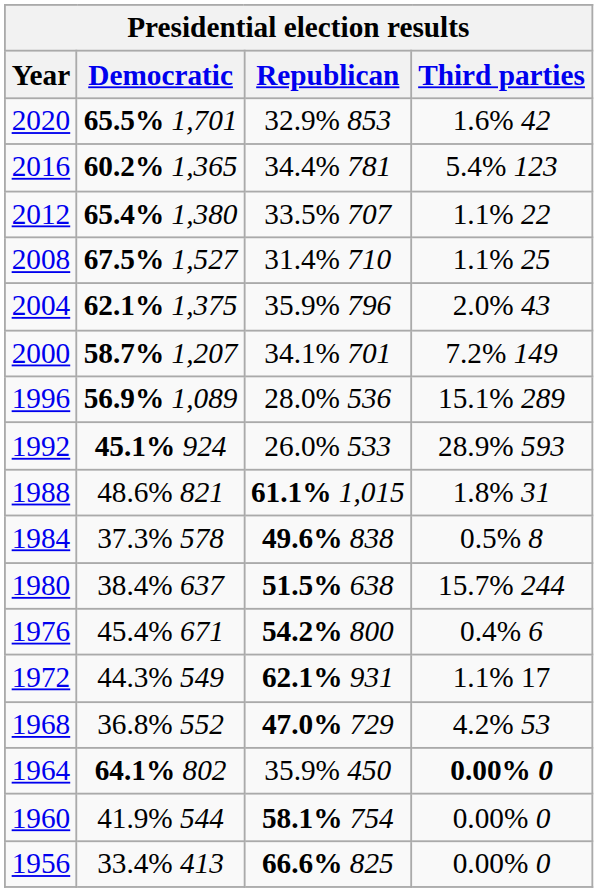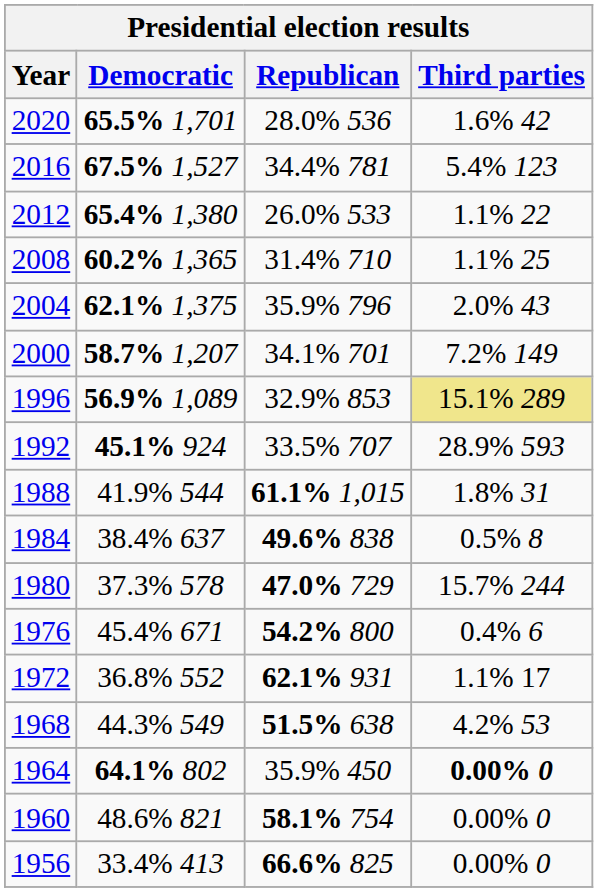 <table class="wikitable">
 <tr>
 <th colspan="4">Presidential election results</th>
 </tr>
 <tr>
 <th>Year</th>
 <th><a href='#'>Democratic</a></th>
 <th><a href='#'>Republican</a></th>
 <th><a href='#'>Third parties</a></th>
 </tr>
 <tr>
 <td align="center" ><a href='#'>2020</a></td>
 <td align="center" ><strong>65.5%</strong> <em>1,701</em></td>
-<td align="center" >32.9% <em>853</em></td>
+<td align="center" >28.0% <em>536</em></td>
 <td align="center" >1.6% <em>42</em></td>
 </tr>
 <tr>
 <td align="center" ><a href='#'>2016</a></td>
-<td align="center" ><strong>60.2%</strong> <em>1,365</em></td>
+<td align="center" ><strong>67.5%</strong> <em>1,527</em></td>
 <td align="center" >34.4% <em>781</em></td>
 <td align="center" >5.4% <em>123</em></td>
 </tr>
 <tr>
 <td align="center" ><a href='#'>2012</a></td>
 <td align="center" ><strong>65.4%</strong> <em>1,380</em></td>
-<td align="center" >33.5% <em>707</em></td>
+<td align="center" >26.0% <em>533</em></td>
 <td align="center" >1.1% <em>22</em></td>
 </tr>
 <tr>
 <td align="center" ><a href='#'>2008</a></td>
-<td align="center" ><strong>67.5%</strong> <em>1,527</em></td>
+<td align="center" ><strong>60.2%</strong> <em>1,365</em></td>
 <td align="center" >31.4% <em>710</em></td>
 <td align="center" >1.1% <em>25</em></td>
 </tr>
 <tr>
 <td align="center" ><a href='#'>2004</a></td>
 <td align="center" ><strong>62.1%</strong> <em>1,375</em></td>
 <td align="center" >35.9% <em>796</em></td>
 <td align="center" >2.0% <em>43</em></td>
 </tr>
 <tr>
 <td align="center" ><a href='#'>2000</a></td>
 <td align="center" ><strong>58.7%</strong> <em>1,207</em></td>
 <td align="center" >34.1% <em>701</em></td>
 <td align="center" >7.2% <em>149</em></td>
 </tr>
 <tr>
 <td align="center" ><a href='#'>1996</a></td>
 <td align="center" ><strong>56.9%</strong> <em>1,089</em></td>
-<td align="center" >28.0% <em>536</em></td>
-<td align="center" >15.1% <em>289</em></td>
+<td align="center" >32.9% <em>853</em></td>
+<td align="center"  style="background: khaki;">15.1% <em>289</em></td>
 </tr>
 <tr>
 <td align="center" ><a href='#'>1992</a></td>
 <td align="center" ><strong>45.1%</strong> <em>924</em></td>
-<td align="center" >26.0% <em>533</em></td>
+<td align="center" >33.5% <em>707</em></td>
 <td align="center" >28.9% <em>593</em></td>
 </tr>
 <tr>
 <td align="center" ><a href='#'>1988</a></td>
-<td align="center" >48.6% <em>821</em></td>
+<td align="center" >41.9% <em>544</em></td>
 <td align="center" ><strong>61.1%</strong> <em>1,015</em></td>
 <td align="center" >1.8% <em>31</em></td>
 </tr>
 <tr>
 <td align="center" ><a href='#'>1984</a></td>
-<td align="center" >37.3% <em>578</em></td>
+<td align="center" >38.4% <em>637</em></td>
 <td align="center" ><strong>49.6%</strong> <em>838</em></td>
 <td align="center" >0.5% <em>8</em></td>
 </tr>
 <tr>
 <td align="center" ><a href='#'>1980</a></td>
-<td align="center" >38.4% <em>637</em></td>
-<td align="center" ><strong>51.5%</strong> <em>638</em></td>
+<td align="center" >37.3% <em>578</em></td>
+<td align="center" ><strong>47.0%</strong> <em>729</em></td>
 <td align="center" >15.7% <em>244</em></td>
 </tr>
 <tr>
 <td align="center" ><a href='#'>1976</a></td>
 <td align="center" >45.4% <em>671</em></td>
 <td align="center" ><strong>54.2%</strong> <em>800</em></td>
 <td align="center" >0.4% <em>6</em></td>
 </tr>
 <tr>
 <td align="center" ><a href='#'>1972</a></td>
-<td align="center" >44.3% <em>549</em></td>
+<td align="center" >36.8% <em>552</em></td>
 <td align="center" ><strong>62.1%</strong> <em>931</em></td>
 <td align="center" >1.1% 17</td>
 </tr>
 <tr>
 <td align="center" ><a href='#'>1968</a></td>
-<td align="center" >36.8% <em>552</em></td>
-<td align="center" ><strong>47.0%</strong> <em>729</em></td>
+<td align="center" >44.3% <em>549</em></td>
+<td align="center" ><strong>51.5%</strong> <em>638</em></td>
 <td align="center" >4.2% <em>53</em></td>
 </tr>
 <tr>
 <td align="center" ><a href='#'>1964</a></td>
 <td align="center" ><strong>64.1%</strong> <em>802</em></td>
 <td align="center" >35.9% <em>450</em></td>
 <td align="center" ><strong>0.00% <em>0</em></strong></td>
 </tr>
 <tr>
 <td align="center" ><a href='#'>1960</a></td>
-<td align="center" >41.9% <em>544</em></td>
+<td align="center" >48.6% <em>821</em></td>
 <td align="center" ><strong>58.1%</strong> <em>754</em></td>
 <td align="center" >0.00% <em>0</em></td>
 </tr>
 <tr>
 <td align="center" ><a href='#'>1956</a></td>
 <td align="center" >33.4% <em>413</em></td>
 <td align="center" ><strong>66.6%</strong> <em>825</em></td>
 <td align="center" >0.00% <em>0</em></td>
 </tr>
 </table>
